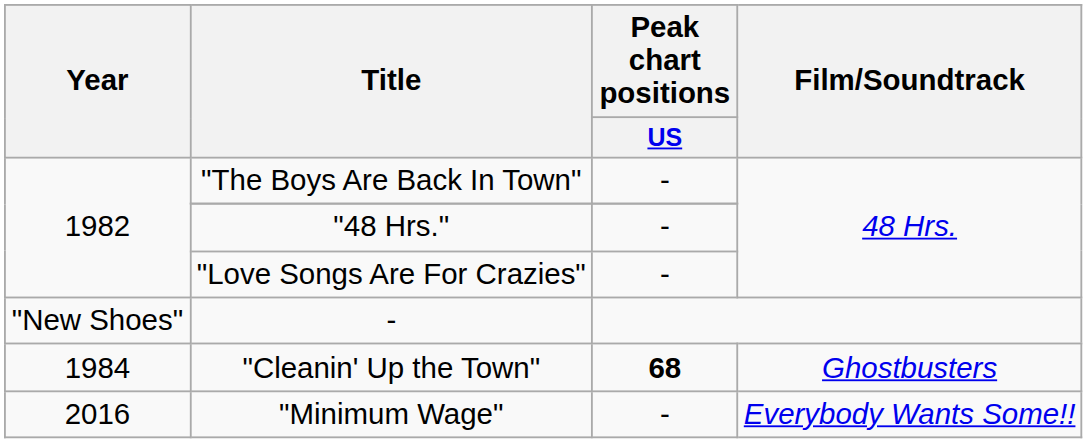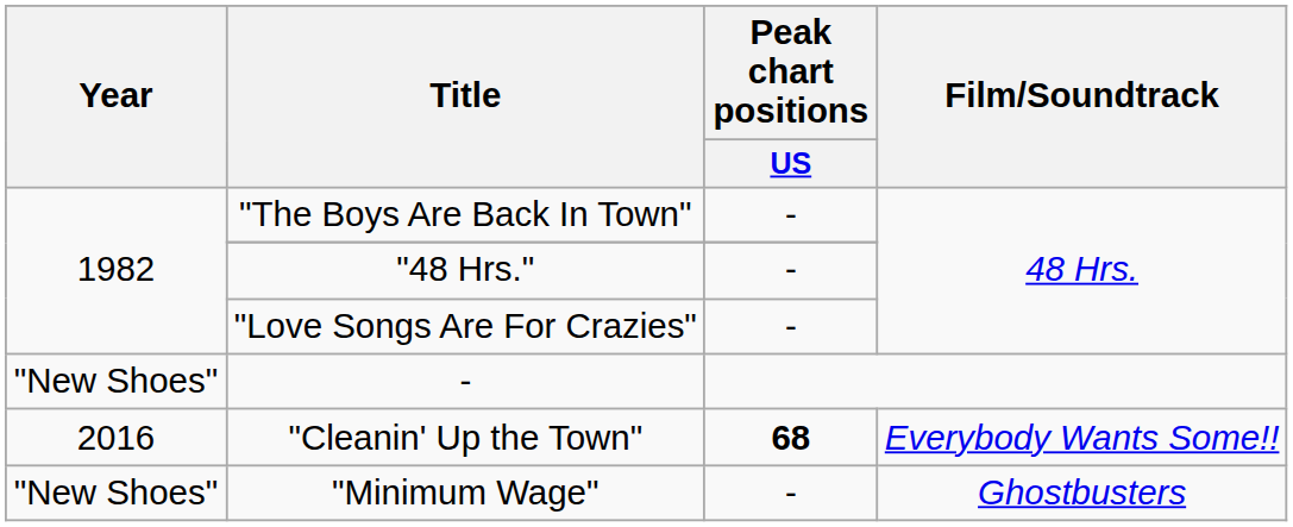 <table class="wikitable plainrowheaders" style="text-align:center;">
 <tr>
 <th scope="col" rowspan="2">Year</th>
 <th scope="col" rowspan="2">Title</th>
 <th scope="col" colspan="1">Peak chart positions</th>
 <th scope="col" rowspan="2">Film/Soundtrack</th>
 </tr>
 <tr>
 <th style="width:3em;font-size:85%"><a href='#'>US</a><br></th>
 </tr>
 <tr>
 <td rowspan="4">1982</td>
 <td>"The Boys Are Back In Town"</td>
 <td>-</td>
 <td rowspan="4"><em><a href='#'>48 Hrs.</a></em></td>
 </tr>
 <tr>
 </tr>
 <tr>
 <td>"48 Hrs."</td>
 <td>-</td>
 </tr>
 <tr>
 <td>"Love Songs Are For Crazies"</td>
 <td>-</td>
 </tr>
 <tr>
 <td>"New Shoes"</td>
 <td>-</td>
 </tr>
 <tr>
-<td>1984</td>
+<td>2016</td>
 <td>"Cleanin' Up the Town"</td>
 <td><strong>68</strong></td>
+<td><em><a href='#'>Everybody Wants Some!!</a></em></td>
+</tr>
+<tr>
+<td>"New Shoes"</td>
+<td>"Minimum Wage"</td>
+<td>-</td>
 <td><em><a href='#'>Ghostbusters</a></em></td>
 </tr>
-<tr>
-<td>2016</td>
-<td>"Minimum Wage"</td>
-<td>-</td>
-<td><em><a href='#'>Everybody Wants Some!!</a></em></td>
-</tr>
 </table>
